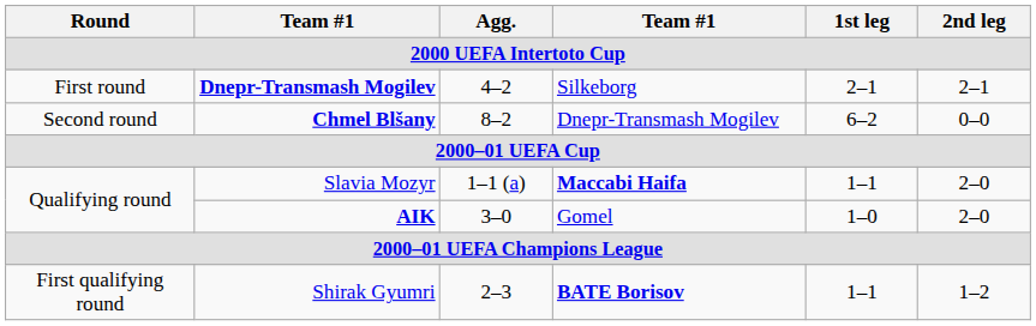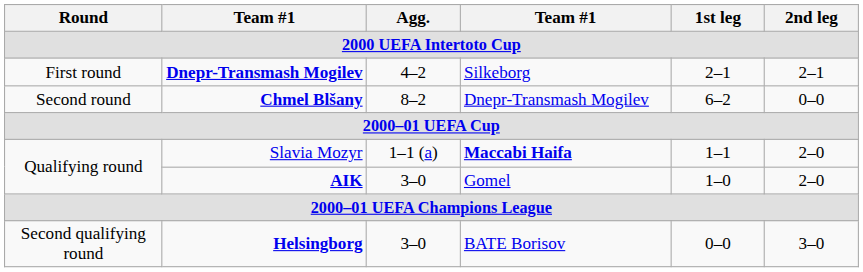 <table class="wikitable">
 <tr>
 <th width="140">Round</th>
 <th>Team #1</th>
 <th width="80">Agg.</th>
 <th width="190">Team #1</th>
 <th width="80">1st leg</th>
 <th width="80">2nd leg</th>
 </tr>
 <tr style="background:#E0E0E0; font-size:95%">
 <td colspan="6" style="text-align:center"><strong><a href='#'>2000 UEFA Intertoto Cup</a></strong></td>
 </tr>
 <tr>
 <td style="text-align:center">First round</td>
 <td style="text-align:right"><strong><a href='#'>Dnepr-Transmash Mogilev</a></strong> </td>
 <td style="text-align:center">4–2</td>
 <td> <a href='#'>Silkeborg</a></td>
 <td style="text-align:center">2–1</td>
 <td style="text-align:center">2–1</td>
 </tr>
 <tr>
 <td style="text-align:center">Second round</td>
 <td style="text-align:right"><strong><a href='#'>Chmel Blšany</a></strong> </td>
 <td style="text-align:center">8–2</td>
 <td> <a href='#'>Dnepr-Transmash Mogilev</a></td>
 <td style="text-align:center">6–2</td>
 <td style="text-align:center">0–0</td>
 </tr>
 <tr style="background:#E0E0E0; font-size:95%">
 <td colspan="6" style="text-align:center"><strong><a href='#'>2000–01 UEFA Cup</a></strong></td>
 </tr>
 <tr>
 <td style="text-align:center" rowspan="2">Qualifying round</td>
 <td style="text-align:right"><a href='#'>Slavia Mozyr</a> </td>
 <td style="text-align:center">1–1 (<a href='#'>a</a>)</td>
 <td> <strong><a href='#'>Maccabi Haifa</a></strong></td>
 <td style="text-align:center">1–1</td>
 <td style="text-align:center">2–0</td>
 </tr>
 <tr>
 <td style="text-align:right"><strong><a href='#'>AIK</a></strong> </td>
 <td style="text-align:center">3–0</td>
 <td> <a href='#'>Gomel</a></td>
 <td style="text-align:center">1–0</td>
 <td style="text-align:center">2–0</td>
 </tr>
 <tr style="background:#E0E0E0; font-size:95%">
 <td colspan="6" style="text-align:center"><strong><a href='#'>2000–01 UEFA Champions League</a></strong></td>
 </tr>
 <tr>
-<td style="text-align:center">First qualifying round</td>
-<td style="text-align:right"><a href='#'>Shirak Gyumri</a> </td>
-<td style="text-align:center">2–3</td>
-<td> <strong><a href='#'>BATE Borisov</a></strong></td>
-<td style="text-align:center">1–1</td>
-<td style="text-align:center">1–2</td>
+<td style="text-align:center">Second qualifying round</td>
+<td style="text-align:right"><strong><a href='#'>Helsingborg</a></strong> </td>
+<td style="text-align:center">3–0</td>
+<td> <a href='#'>BATE Borisov</a></td>
+<td style="text-align:center">0–0</td>
+<td style="text-align:center">3–0</td>
 </tr>
 </table>
